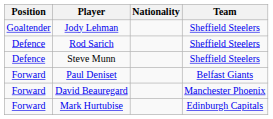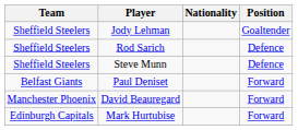 <table class="wikitable">
 <tr>
-<th>Position</th>
+<th>Team</th>
 <th>Player</th>
 <th>Nationality</th>
-<th>Team</th>
+<th>Position</th>
 </tr>
 <tr align="center">
-<td><a href='#'>Goaltender</a></td>
+<td><a href='#'>Sheffield Steelers</a></td>
 <td><a href='#'>Jody Lehman</a></td>
 <td></td>
-<td><a href='#'>Sheffield Steelers</a></td>
+<td><a href='#'>Goaltender</a></td>
 </tr>
 <tr align="center">
-<td><a href='#'>Defence</a></td>
+<td><a href='#'>Sheffield Steelers</a></td>
 <td><a href='#'>Rod Sarich</a></td>
 <td></td>
-<td><a href='#'>Sheffield Steelers</a></td>
+<td><a href='#'>Defence</a></td>
 </tr>
 <tr align="center">
-<td><a href='#'>Defence</a></td>
+<td><a href='#'>Sheffield Steelers</a></td>
 <td>Steve Munn</td>
 <td></td>
-<td><a href='#'>Sheffield Steelers</a></td>
+<td><a href='#'>Defence</a></td>
 </tr>
 <tr align="center">
-<td><a href='#'>Forward</a></td>
+<td><a href='#'>Belfast Giants</a></td>
 <td><a href='#'>Paul Deniset</a></td>
 <td></td>
-<td><a href='#'>Belfast Giants</a></td>
+<td><a href='#'>Forward</a></td>
 </tr>
 <tr align="center">
-<td><a href='#'>Forward</a></td>
+<td><a href='#'>Manchester Phoenix</a></td>
 <td><a href='#'>David Beauregard</a></td>
 <td></td>
-<td><a href='#'>Manchester Phoenix</a></td>
+<td><a href='#'>Forward</a></td>
 </tr>
 <tr align="center">
-<td><a href='#'>Forward</a></td>
+<td><a href='#'>Edinburgh Capitals</a></td>
 <td><a href='#'>Mark Hurtubise</a></td>
 <td></td>
-<td><a href='#'>Edinburgh Capitals</a></td>
+<td><a href='#'>Forward</a></td>
 </tr>
 </table>
